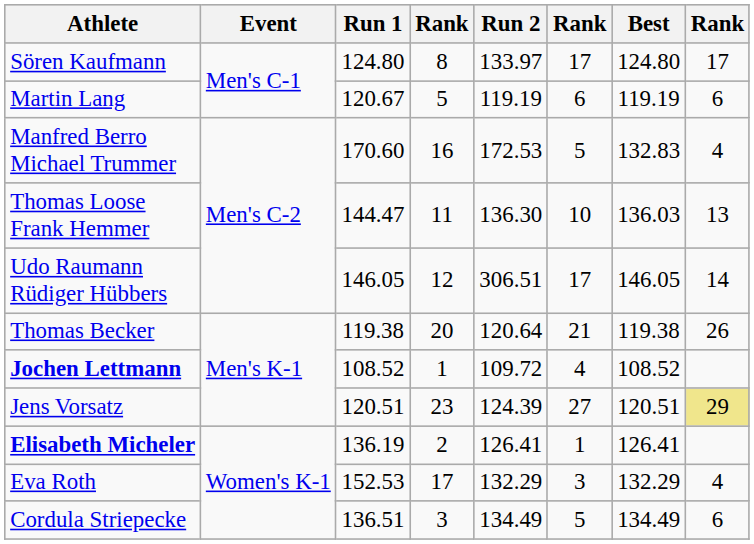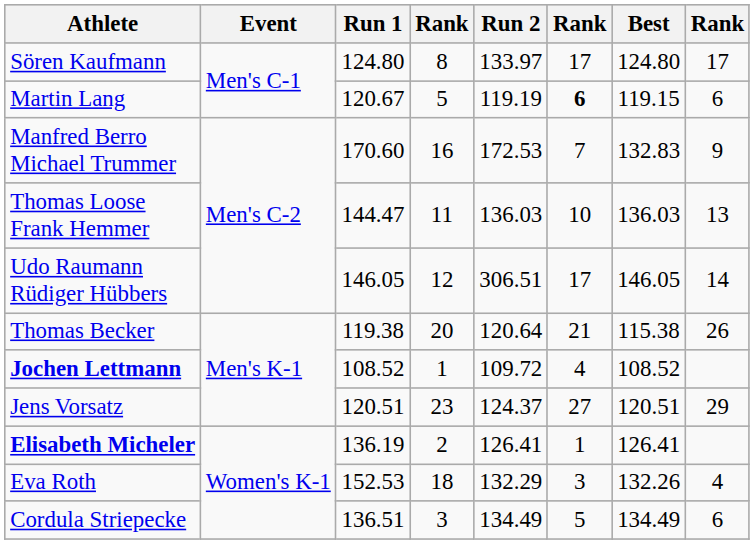 <table class="wikitable" style="font-size:90%">
 <tr>
 <th>Athlete</th>
 <th>Event</th>
 <th>Run 1</th>
 <th>Rank</th>
 <th>Run 2</th>
 <th>Rank</th>
 <th>Best</th>
 <th>Rank</th>
 </tr>
 <tr align=center>
 <td align=left><a href='#'>Sören Kaufmann</a></td>
 <td align=left rowspan=2><a href='#'>Men's C-1</a></td>
 <td>124.80</td>
 <td>8</td>
 <td>133.97</td>
 <td>17</td>
 <td>124.80</td>
 <td>17</td>
 </tr>
 <tr align=center>
 <td align=left><a href='#'>Martin Lang</a></td>
 <td>120.67</td>
 <td>5</td>
 <td>119.19</td>
-<td>6</td>
-<td>119.19</td>
+<td><strong>6</strong></td>
+<td>119.15</td>
 <td>6</td>
 </tr>
 <tr align=center>
 <td align=left><a href='#'>Manfred Berro</a><br><a href='#'>Michael Trummer</a></td>
 <td align=left rowspan=3><a href='#'>Men's C-2</a></td>
 <td>170.60</td>
 <td>16</td>
 <td>172.53</td>
-<td>5</td>
+<td>7</td>
 <td>132.83</td>
-<td>4</td>
+<td>9</td>
 </tr>
 <tr align=center>
 <td align=left><a href='#'>Thomas Loose</a><br><a href='#'>Frank Hemmer</a></td>
 <td>144.47</td>
 <td>11</td>
-<td>136.30</td>
+<td>136.03</td>
 <td>10</td>
 <td>136.03</td>
 <td>13</td>
 </tr>
 <tr align=center>
 <td align=left><a href='#'>Udo Raumann</a><br><a href='#'>Rüdiger Hübbers</a></td>
 <td>146.05</td>
 <td>12</td>
 <td>306.51</td>
 <td>17</td>
 <td>146.05</td>
 <td>14</td>
 </tr>
 <tr align=center>
 <td align=left><a href='#'>Thomas Becker</a></td>
 <td align=left rowspan=3><a href='#'>Men's K-1</a></td>
 <td>119.38</td>
 <td>20</td>
 <td>120.64</td>
 <td>21</td>
-<td>119.38</td>
+<td>115.38</td>
 <td>26</td>
 </tr>
 <tr align=center>
 <td align=left><strong><a href='#'>Jochen Lettmann</a></strong></td>
 <td>108.52</td>
 <td>1</td>
 <td>109.72</td>
 <td>4</td>
 <td>108.52</td>
 <td></td>
 </tr>
 <tr align=center>
 <td align=left><a href='#'>Jens Vorsatz</a></td>
 <td>120.51</td>
 <td>23</td>
-<td>124.39</td>
+<td>124.37</td>
 <td>27</td>
 <td>120.51</td>
-<td style="background: khaki;">29</td>
+<td>29</td>
 </tr>
 <tr align=center>
 <td align=left><strong><a href='#'>Elisabeth Micheler</a></strong></td>
 <td align=left rowspan=3><a href='#'>Women's K-1</a></td>
 <td>136.19</td>
 <td>2</td>
 <td>126.41</td>
 <td>1</td>
 <td>126.41</td>
 <td></td>
 </tr>
 <tr align=center>
 <td align=left><a href='#'>Eva Roth</a></td>
 <td>152.53</td>
-<td>17</td>
+<td>18</td>
 <td>132.29</td>
 <td>3</td>
-<td>132.29</td>
+<td>132.26</td>
 <td>4</td>
 </tr>
 <tr align=center>
 <td align=left><a href='#'>Cordula Striepecke</a></td>
 <td>136.51</td>
 <td>3</td>
 <td>134.49</td>
 <td>5</td>
 <td>134.49</td>
 <td>6</td>
 </tr>
 </table>
